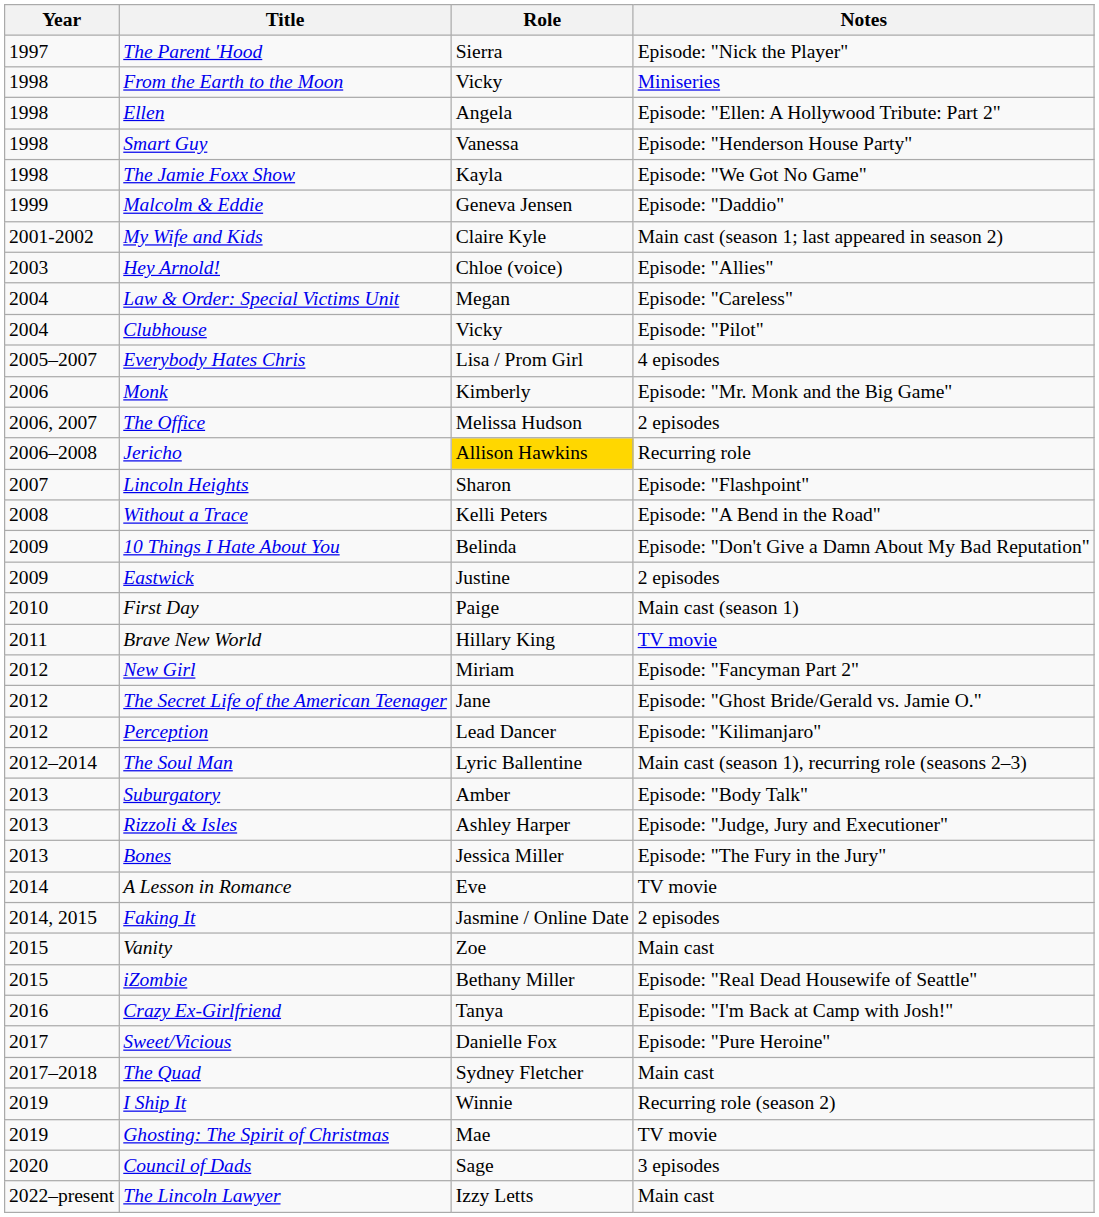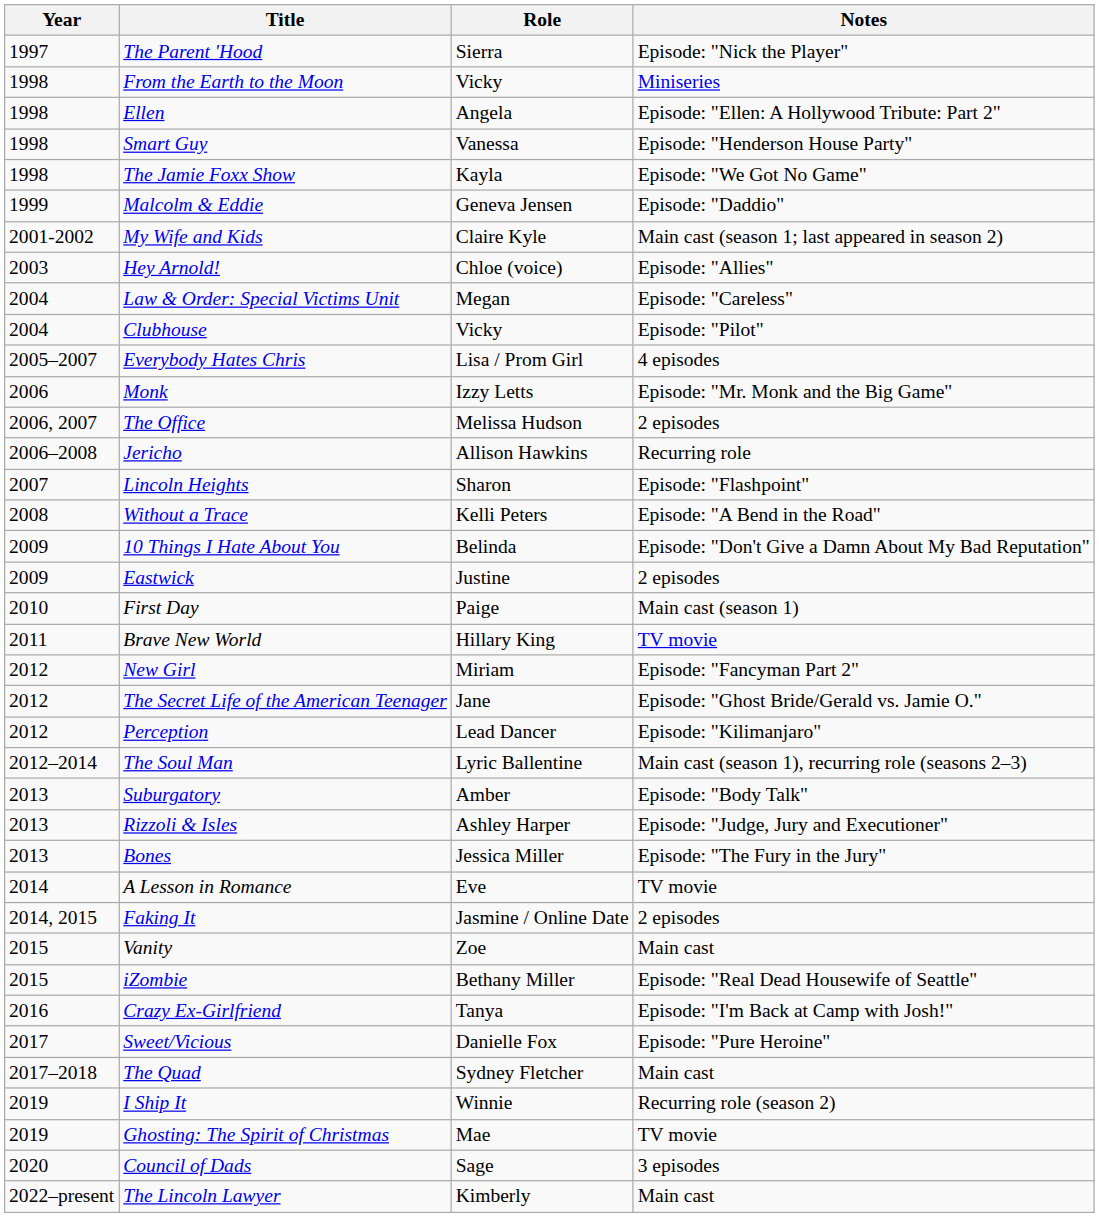 <table class="wikitable sortable">
 <tr>
 <th>Year</th>
 <th>Title</th>
 <th>Role</th>
 <th>Notes</th>
 </tr>
 <tr>
 <td>1997</td>
 <td><em><a href='#'>The Parent 'Hood</a></em></td>
 <td>Sierra</td>
 <td>Episode: "Nick the Player"</td>
 </tr>
 <tr>
 <td>1998</td>
 <td><em><a href='#'>From the Earth to the Moon</a></em></td>
 <td>Vicky</td>
 <td><a href='#'>Miniseries</a></td>
 </tr>
 <tr>
 <td>1998</td>
 <td><em><a href='#'>Ellen</a></em></td>
 <td>Angela</td>
 <td>Episode: "Ellen: A Hollywood Tribute: Part 2"</td>
 </tr>
 <tr>
 <td>1998</td>
 <td><em><a href='#'>Smart Guy</a></em></td>
 <td>Vanessa</td>
 <td>Episode: "Henderson House Party"</td>
 </tr>
 <tr>
 <td>1998</td>
 <td><em><a href='#'>The Jamie Foxx Show</a></em></td>
 <td>Kayla</td>
 <td>Episode: "We Got No Game"</td>
 </tr>
 <tr>
 <td>1999</td>
 <td><em><a href='#'>Malcolm & Eddie</a></em></td>
 <td>Geneva Jensen</td>
 <td>Episode: "Daddio"</td>
 </tr>
 <tr>
 <td>2001-2002</td>
 <td><em><a href='#'>My Wife and Kids</a></em></td>
 <td>Claire Kyle</td>
 <td>Main cast (season 1; last appeared in season 2)</td>
 </tr>
 <tr>
 <td>2003</td>
 <td><em><a href='#'>Hey Arnold!</a></em></td>
 <td>Chloe (voice)</td>
 <td>Episode: "Allies"</td>
 </tr>
 <tr>
 <td>2004</td>
 <td><em><a href='#'>Law & Order: Special Victims Unit</a></em></td>
 <td>Megan</td>
 <td>Episode: "Careless"</td>
 </tr>
 <tr>
 <td>2004</td>
 <td><em><a href='#'>Clubhouse</a></em></td>
 <td>Vicky</td>
 <td>Episode: "Pilot"</td>
 </tr>
 <tr>
 <td>2005–2007</td>
 <td><em><a href='#'>Everybody Hates Chris</a></em></td>
 <td>Lisa / Prom Girl</td>
 <td>4 episodes</td>
 </tr>
 <tr>
 <td>2006</td>
 <td><em><a href='#'>Monk</a></em></td>
-<td>Kimberly</td>
+<td>Izzy Letts</td>
 <td>Episode: "Mr. Monk and the Big Game"</td>
 </tr>
 <tr>
 <td>2006, 2007</td>
 <td><em><a href='#'>The Office</a></em></td>
 <td>Melissa Hudson</td>
 <td>2 episodes</td>
 </tr>
 <tr>
 <td>2006–2008</td>
 <td><em><a href='#'>Jericho</a></em></td>
-<td style="background: gold;">Allison Hawkins</td>
+<td>Allison Hawkins</td>
 <td>Recurring role</td>
 </tr>
 <tr>
 <td>2007</td>
 <td><em><a href='#'>Lincoln Heights</a></em></td>
 <td>Sharon</td>
 <td>Episode: "Flashpoint"</td>
 </tr>
 <tr>
 <td>2008</td>
 <td><em><a href='#'>Without a Trace</a></em></td>
 <td>Kelli Peters</td>
 <td>Episode: "A Bend in the Road"</td>
 </tr>
 <tr>
 <td>2009</td>
 <td><em><a href='#'>10 Things I Hate About You</a></em></td>
 <td>Belinda</td>
 <td>Episode: "Don't Give a Damn About My Bad Reputation"</td>
 </tr>
 <tr>
 <td>2009</td>
 <td><em><a href='#'>Eastwick</a></em></td>
 <td>Justine</td>
 <td>2 episodes</td>
 </tr>
 <tr>
 <td>2010</td>
 <td><em>First Day</em></td>
 <td>Paige</td>
 <td>Main cast (season 1)</td>
 </tr>
 <tr>
 <td>2011</td>
 <td><em>Brave New World</em></td>
 <td>Hillary King</td>
 <td><a href='#'>TV movie</a></td>
 </tr>
 <tr>
 <td>2012</td>
 <td><em><a href='#'>New Girl</a></em></td>
 <td>Miriam</td>
 <td>Episode: "Fancyman Part 2"</td>
 </tr>
 <tr>
 <td>2012</td>
 <td><em><a href='#'>The Secret Life of the American Teenager</a></em></td>
 <td>Jane</td>
 <td>Episode: "Ghost Bride/Gerald vs. Jamie O."</td>
 </tr>
 <tr>
 <td>2012</td>
 <td><em><a href='#'>Perception</a></em></td>
 <td>Lead Dancer</td>
 <td>Episode: "Kilimanjaro"</td>
 </tr>
 <tr>
 <td>2012–2014</td>
 <td><em><a href='#'>The Soul Man</a></em></td>
 <td>Lyric Ballentine</td>
 <td>Main cast (season 1), recurring role (seasons 2–3)</td>
 </tr>
 <tr>
 <td>2013</td>
 <td><em><a href='#'>Suburgatory</a></em></td>
 <td>Amber</td>
 <td>Episode: "Body Talk"</td>
 </tr>
 <tr>
 <td>2013</td>
 <td><em><a href='#'>Rizzoli & Isles</a></em></td>
 <td>Ashley Harper</td>
 <td>Episode: "Judge, Jury and Executioner"</td>
 </tr>
 <tr>
 <td>2013</td>
 <td><em><a href='#'>Bones</a></em></td>
 <td>Jessica Miller</td>
 <td>Episode: "The Fury in the Jury"</td>
 </tr>
 <tr>
 <td>2014</td>
 <td><em>A Lesson in Romance</em></td>
 <td>Eve</td>
 <td>TV movie</td>
 </tr>
 <tr>
 <td>2014, 2015</td>
 <td><em><a href='#'>Faking It</a></em></td>
 <td>Jasmine / Online Date</td>
 <td>2 episodes</td>
 </tr>
 <tr>
 <td>2015</td>
 <td><em>Vanity</em></td>
 <td>Zoe</td>
 <td>Main cast</td>
 </tr>
 <tr>
 <td>2015</td>
 <td><em><a href='#'>iZombie</a></em></td>
 <td>Bethany Miller</td>
 <td>Episode: "Real Dead Housewife of Seattle"</td>
 </tr>
 <tr>
 <td>2016</td>
 <td><em><a href='#'>Crazy Ex-Girlfriend</a></em></td>
 <td>Tanya</td>
 <td>Episode: "I'm Back at Camp with Josh!"</td>
 </tr>
 <tr>
 <td>2017</td>
 <td><em><a href='#'>Sweet/Vicious</a></em></td>
 <td>Danielle Fox</td>
 <td>Episode: "Pure Heroine"</td>
 </tr>
 <tr>
 <td>2017–2018</td>
 <td><em><a href='#'>The Quad</a></em></td>
 <td>Sydney Fletcher</td>
 <td>Main cast</td>
 </tr>
 <tr>
 <td>2019</td>
 <td><em><a href='#'>I Ship It</a></em></td>
 <td>Winnie</td>
 <td>Recurring role (season 2)</td>
 </tr>
 <tr>
 <td>2019</td>
 <td><em><a href='#'>Ghosting: The Spirit of Christmas</a></em></td>
 <td>Mae</td>
 <td>TV movie</td>
 </tr>
 <tr>
 <td>2020</td>
 <td><em><a href='#'>Council of Dads</a></em></td>
 <td>Sage</td>
 <td>3 episodes</td>
 </tr>
 <tr>
 <td>2022–present</td>
 <td><em><a href='#'>The Lincoln Lawyer</a></em></td>
-<td>Izzy Letts</td>
+<td>Kimberly</td>
 <td>Main cast</td>
 </tr>
 </table>
